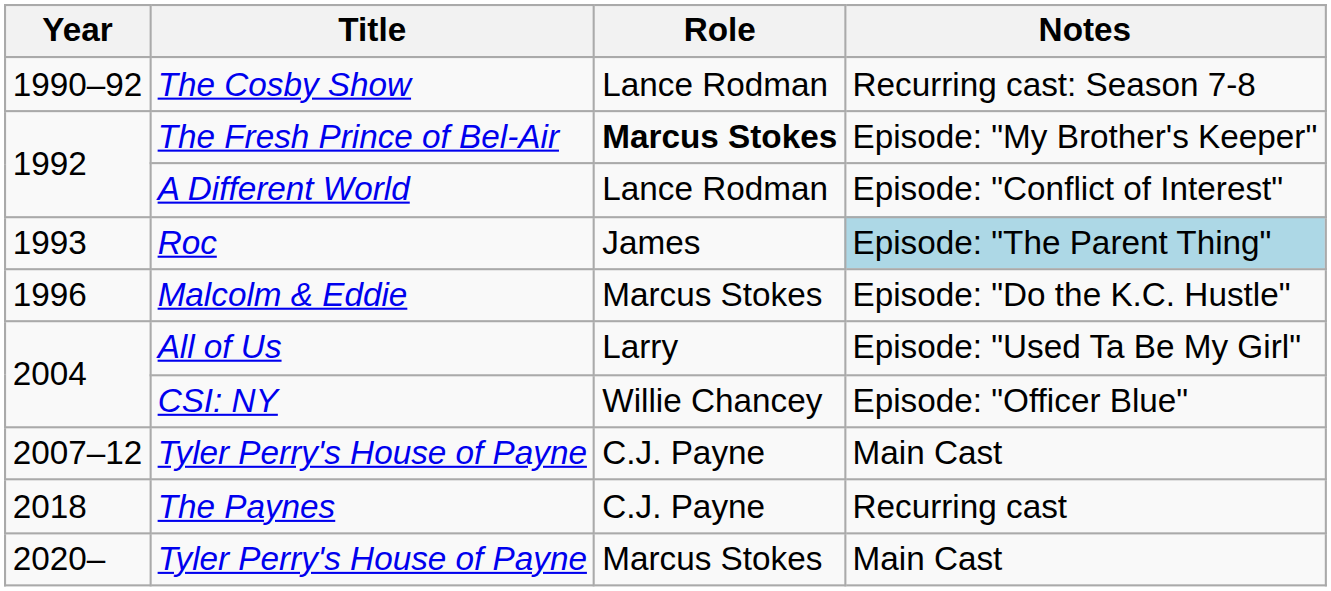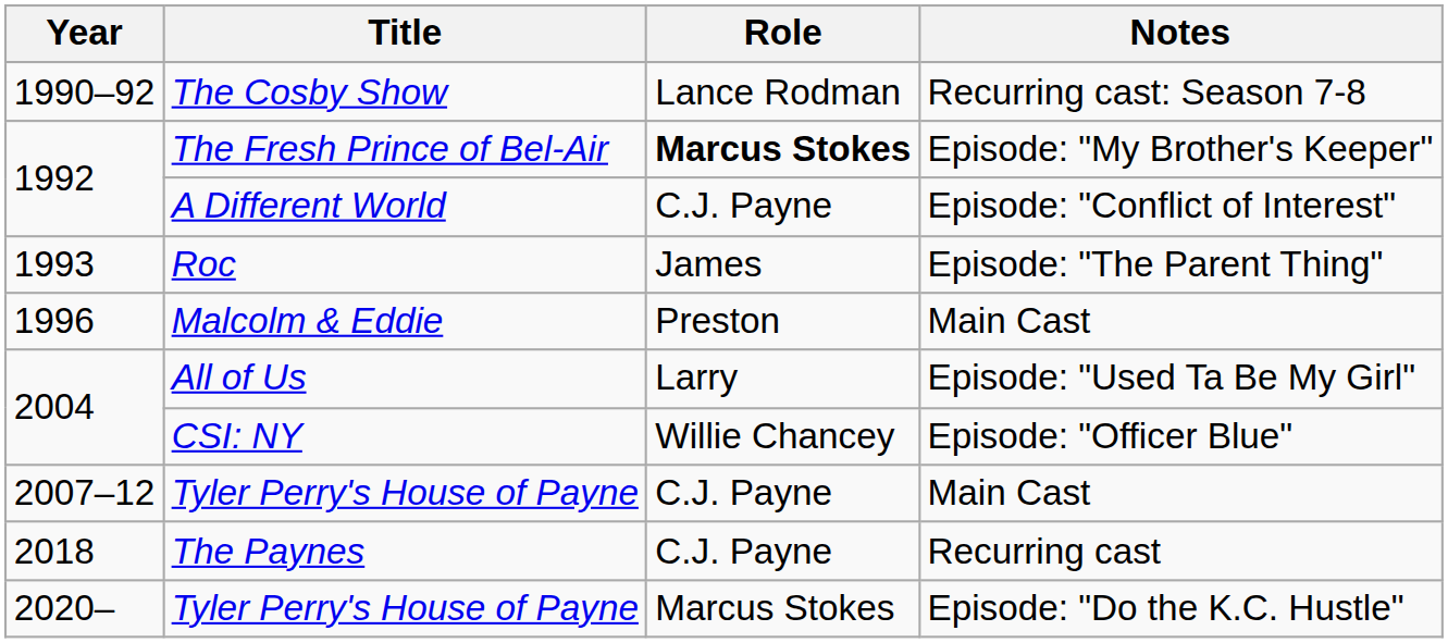 <table class="wikitable sortable">
 <tr>
 <th>Year</th>
 <th>Title</th>
 <th>Role</th>
 <th>Notes</th>
 </tr>
 <tr>
 <td>1990–92</td>
 <td><em><a href='#'>The Cosby Show</a></em></td>
 <td>Lance Rodman</td>
 <td>Recurring cast: Season 7-8</td>
 </tr>
 <tr>
 <td rowspan="2">1992</td>
 <td><em><a href='#'>The Fresh Prince of Bel-Air</a></em></td>
 <td><strong>Marcus Stokes</strong></td>
 <td>Episode: "My Brother's Keeper"</td>
 </tr>
 <tr>
 <td><em><a href='#'>A Different World</a></em></td>
-<td>Lance Rodman</td>
+<td>C.J. Payne</td>
 <td>Episode: "Conflict of Interest"</td>
 </tr>
 <tr>
 <td>1993</td>
 <td><em><a href='#'>Roc</a></em></td>
 <td>James</td>
-<td style="background: lightblue;">Episode: "The Parent Thing"</td>
+<td>Episode: "The Parent Thing"</td>
 </tr>
 <tr>
 <td>1996</td>
 <td><em><a href='#'>Malcolm & Eddie</a></em></td>
-<td>Marcus Stokes</td>
-<td>Episode: "Do the K.C. Hustle"</td>
+<td>Preston</td>
+<td>Main Cast</td>
 </tr>
 <tr>
 <td rowspan="2">2004</td>
 <td><em><a href='#'>All of Us</a></em></td>
 <td>Larry</td>
 <td>Episode: "Used Ta Be My Girl"</td>
 </tr>
 <tr>
 <td><em><a href='#'>CSI: NY</a></em></td>
 <td>Willie Chancey</td>
 <td>Episode: "Officer Blue"</td>
 </tr>
 <tr>
 <td>2007–12</td>
 <td><em><a href='#'>Tyler Perry's House of Payne</a></em></td>
 <td>C.J. Payne</td>
 <td>Main Cast</td>
 </tr>
 <tr>
 <td>2018</td>
 <td><em><a href='#'>The Paynes</a></em></td>
 <td>C.J. Payne</td>
 <td>Recurring cast</td>
 </tr>
 <tr>
 <td>2020–</td>
 <td><em><a href='#'>Tyler Perry's House of Payne</a></em></td>
 <td>Marcus Stokes</td>
-<td>Main Cast</td>
+<td>Episode: "Do the K.C. Hustle"</td>
 </tr>
 </table>
